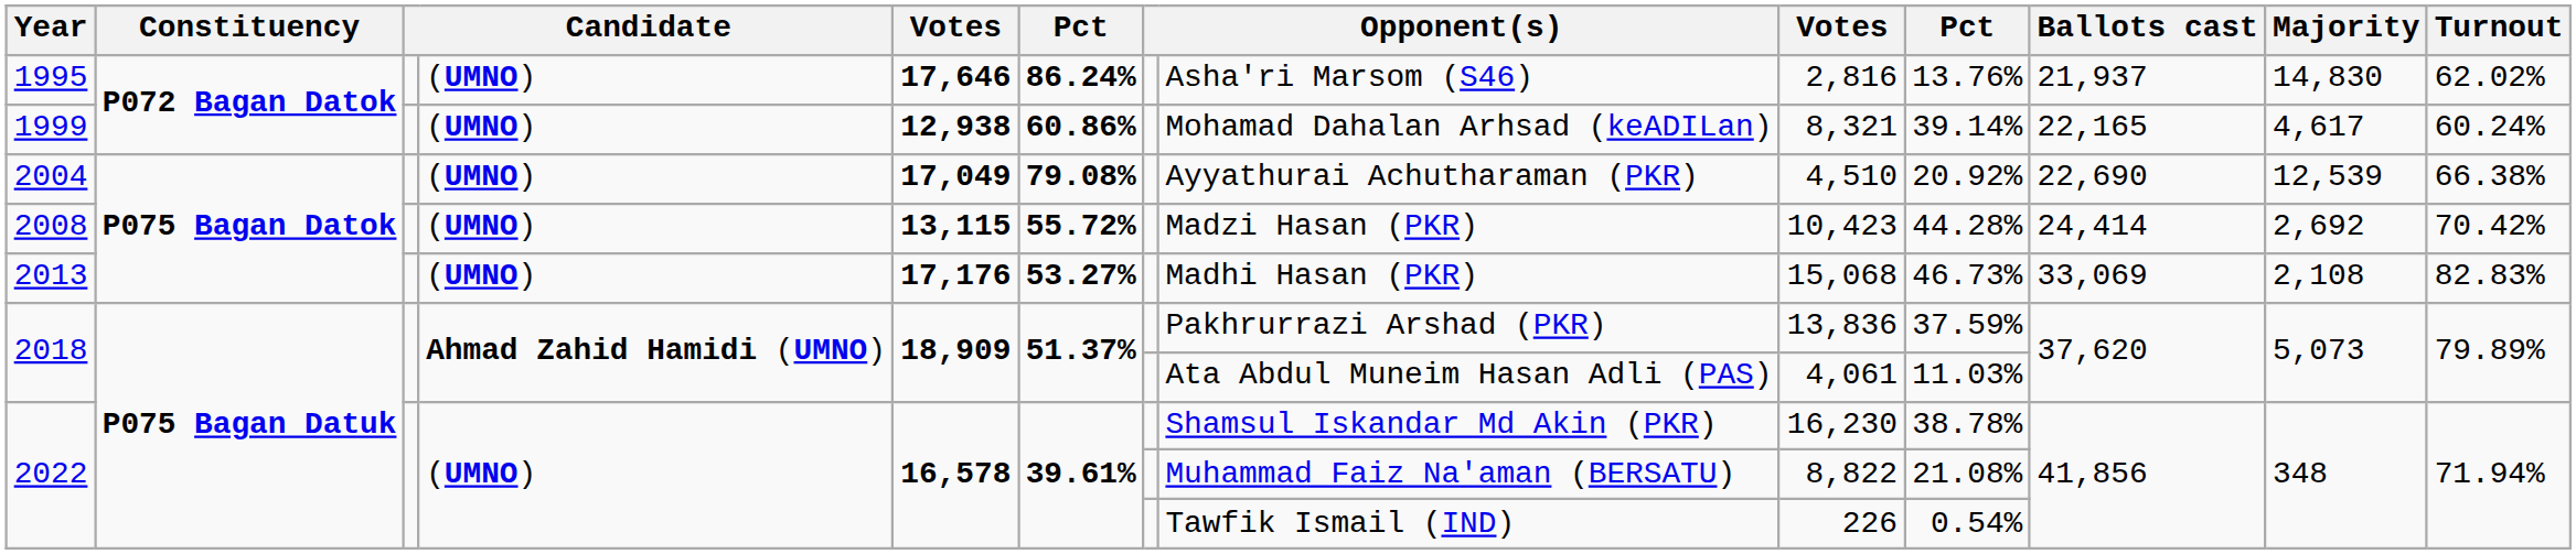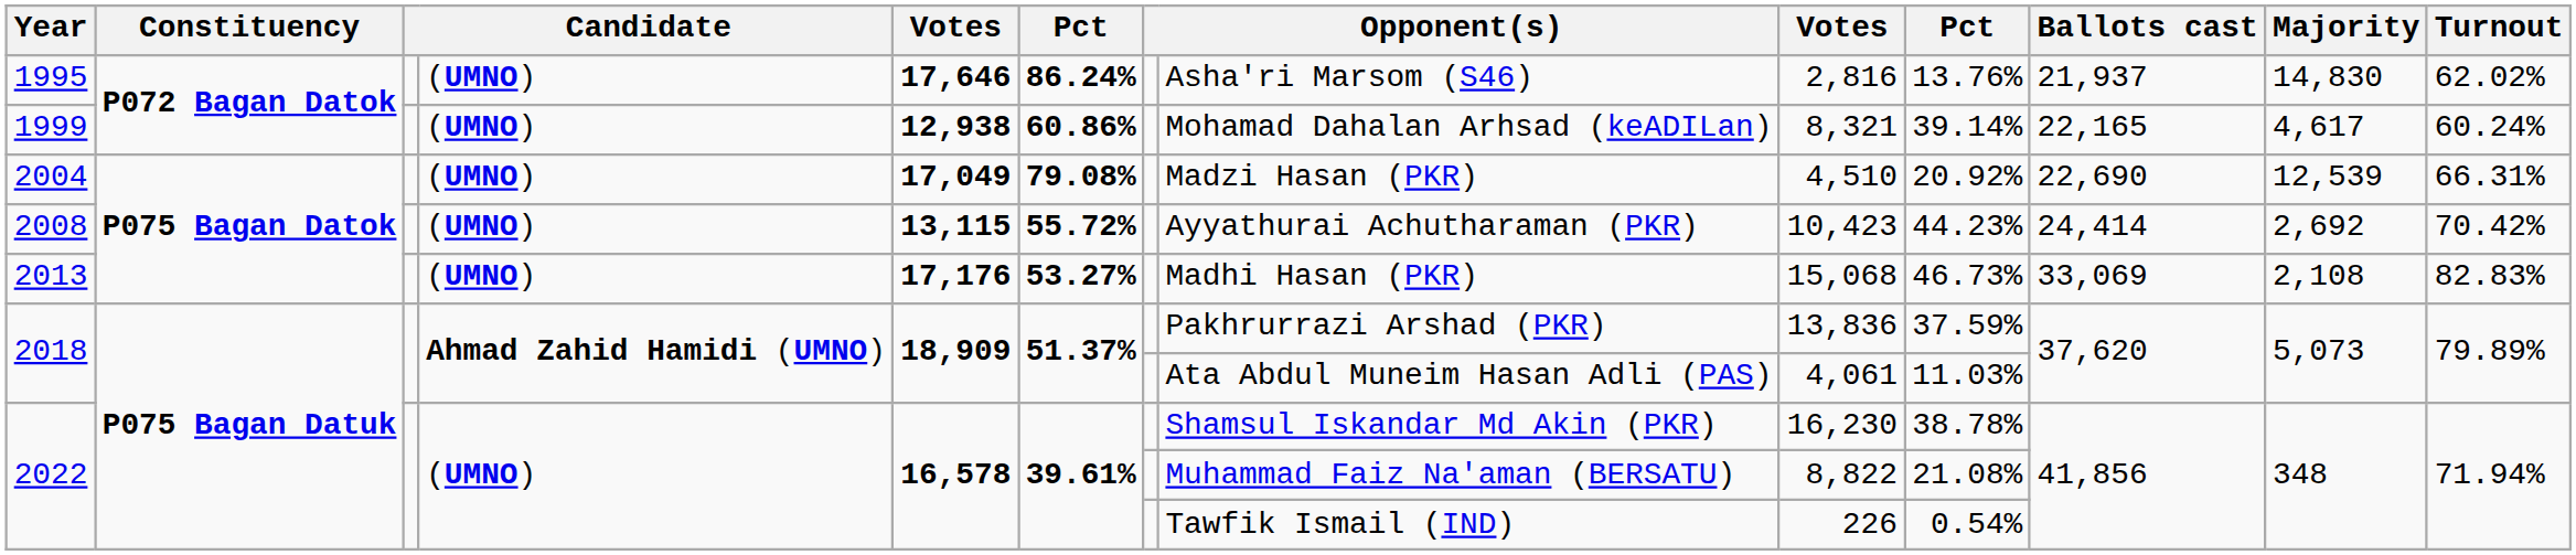 <table class="wikitable" style="margin:0.5em ; font-size:95%">
 <tr>
 <th>Year</th>
 <th>Constituency</th>
 <th colspan=2>Candidate</th>
 <th>Votes</th>
 <th>Pct</th>
 <th colspan=2>Opponent(s)</th>
 <th>Votes</th>
 <th>Pct</th>
 <th>Ballots cast</th>
 <th>Majority</th>
 <th>Turnout</th>
 </tr>
 <tr>
 <td><a href='#'>1995</a></td>
 <td rowspan=2><strong>P072 <a href='#'>Bagan Datok</a></strong></td>
 <td></td>
 <td> (<a href='#'><strong>UMNO</strong></a>)</td>
 <td align="right"><strong>17,646</strong></td>
 <td><strong>86.24%</strong></td>
 <td></td>
 <td>Asha'ri Marsom (<a href='#'>S46</a>)</td>
 <td align="right">2,816</td>
 <td>13.76%</td>
 <td>21,937</td>
 <td>14,830</td>
 <td>62.02%</td>
 </tr>
 <tr>
 <td><a href='#'>1999</a></td>
 <td></td>
 <td> (<a href='#'><strong>UMNO</strong></a>)</td>
 <td align="right"><strong>12,938</strong></td>
 <td><strong>60.86%</strong></td>
 <td></td>
 <td>Mohamad Dahalan Arhsad (<a href='#'>keADILan</a>)</td>
 <td align="right">8,321</td>
 <td>39.14%</td>
 <td>22,165</td>
 <td>4,617</td>
 <td>60.24%</td>
 </tr>
 <tr>
 <td><a href='#'>2004</a></td>
 <td rowspan=3><strong>P075 <a href='#'>Bagan Datok</a></strong></td>
 <td></td>
 <td> (<a href='#'><strong>UMNO</strong></a>)</td>
 <td align="right"><strong>17,049</strong></td>
 <td><strong>79.08%</strong></td>
 <td></td>
-<td>Ayyathurai Achutharaman (<a href='#'>PKR</a>)</td>
+<td>Madzi Hasan (<a href='#'>PKR</a>)</td>
 <td align="right">4,510</td>
 <td>20.92%</td>
 <td>22,690</td>
 <td>12,539</td>
-<td>66.38%</td>
+<td>66.31%</td>
 </tr>
 <tr>
 <td><a href='#'>2008</a></td>
 <td></td>
 <td> (<a href='#'><strong>UMNO</strong></a>)</td>
 <td align="right"><strong>13,115</strong></td>
 <td><strong>55.72%</strong></td>
 <td></td>
-<td>Madzi Hasan (<a href='#'>PKR</a>)</td>
+<td>Ayyathurai Achutharaman (<a href='#'>PKR</a>)</td>
 <td align="right">10,423</td>
-<td>44.28%</td>
+<td>44.23%</td>
 <td>24,414</td>
 <td>2,692</td>
 <td>70.42%</td>
 </tr>
 <tr>
 <td><a href='#'>2013</a></td>
 <td></td>
 <td> (<a href='#'><strong>UMNO</strong></a>)</td>
 <td align="right"><strong>17,176</strong></td>
 <td><strong>53.27%</strong></td>
 <td></td>
 <td>Madhi Hasan (<a href='#'>PKR</a>)</td>
 <td align="right">15,068</td>
 <td>46.73%</td>
 <td>33,069</td>
 <td>2,108</td>
 <td>82.83%</td>
 </tr>
 <tr>
 <td rowspan=2><a href='#'>2018</a></td>
 <td rowspan=5><strong>P075 <a href='#'>Bagan Datuk</a></strong></td>
 <td rowspan=2 ></td>
 <td rowspan=2><strong>Ahmad Zahid Hamidi</strong> (<a href='#'><strong>UMNO</strong></a>)</td>
 <td rowspan=2 align="right"><strong>18,909</strong></td>
 <td rowspan=2><strong>51.37%</strong></td>
 <td></td>
 <td>Pakhrurrazi Arshad (<a href='#'>PKR</a>)</td>
 <td align="right">13,836</td>
 <td>37.59%</td>
 <td rowspan=2>37,620</td>
 <td rowspan=2>5,073</td>
 <td rowspan=2>79.89%</td>
 </tr>
 <tr>
 <td></td>
 <td>Ata Abdul Muneim Hasan Adli (<a href='#'>PAS</a>)</td>
 <td align="right">4,061</td>
 <td>11.03%</td>
 </tr>
 <tr>
 <td rowspan=3><a href='#'>2022</a></td>
 <td rowspan=3 ></td>
 <td rowspan=3> (<a href='#'><strong>UMNO</strong></a>)</td>
 <td rowspan=3 align=right><strong>16,578</strong></td>
 <td rowspan=3><strong>39.61%</strong></td>
 <td></td>
 <td><a href='#'>Shamsul Iskandar Md Akin</a> (<a href='#'>PKR</a>)</td>
 <td align=right>16,230</td>
 <td>38.78%</td>
 <td rowspan=3>41,856</td>
 <td rowspan=3>348</td>
 <td rowspan=3>71.94%</td>
 </tr>
 <tr>
 <td bgcolor=></td>
 <td><a href='#'>Muhammad Faiz Na'aman</a> (<a href='#'>BERSATU</a>)</td>
 <td align="right">8,822</td>
 <td>21.08%</td>
 </tr>
 <tr>
 <td></td>
 <td>Tawfik Ismail (<a href='#'>IND</a>)</td>
 <td align="right">226</td>
 <td align=right>0.54%</td>
 </tr>
 </table>
